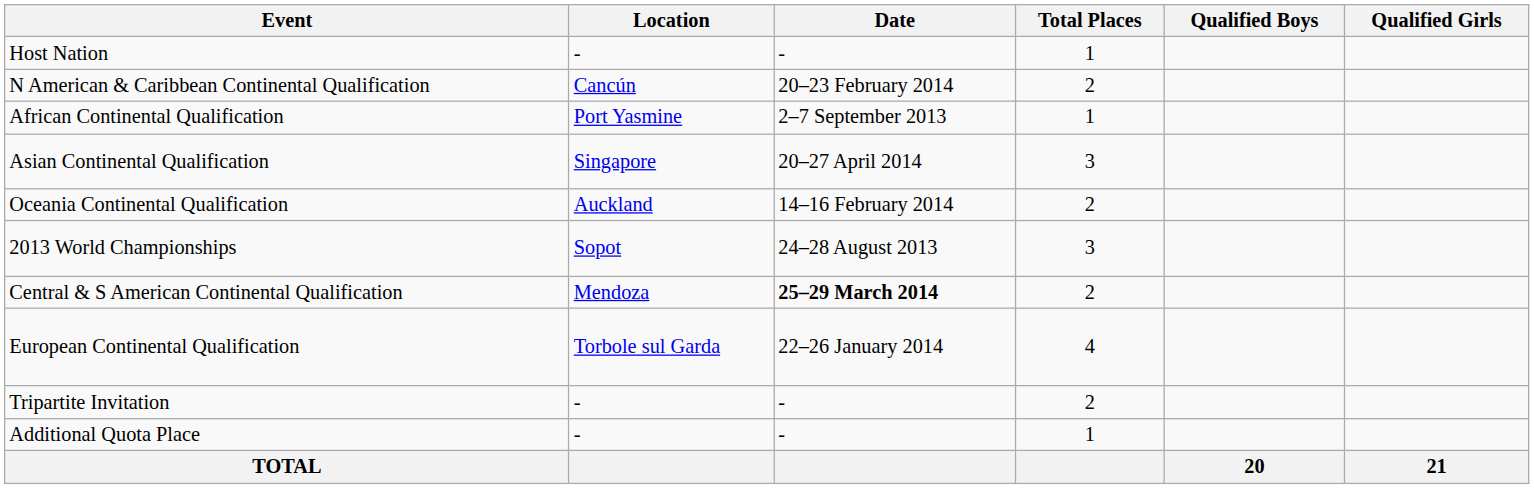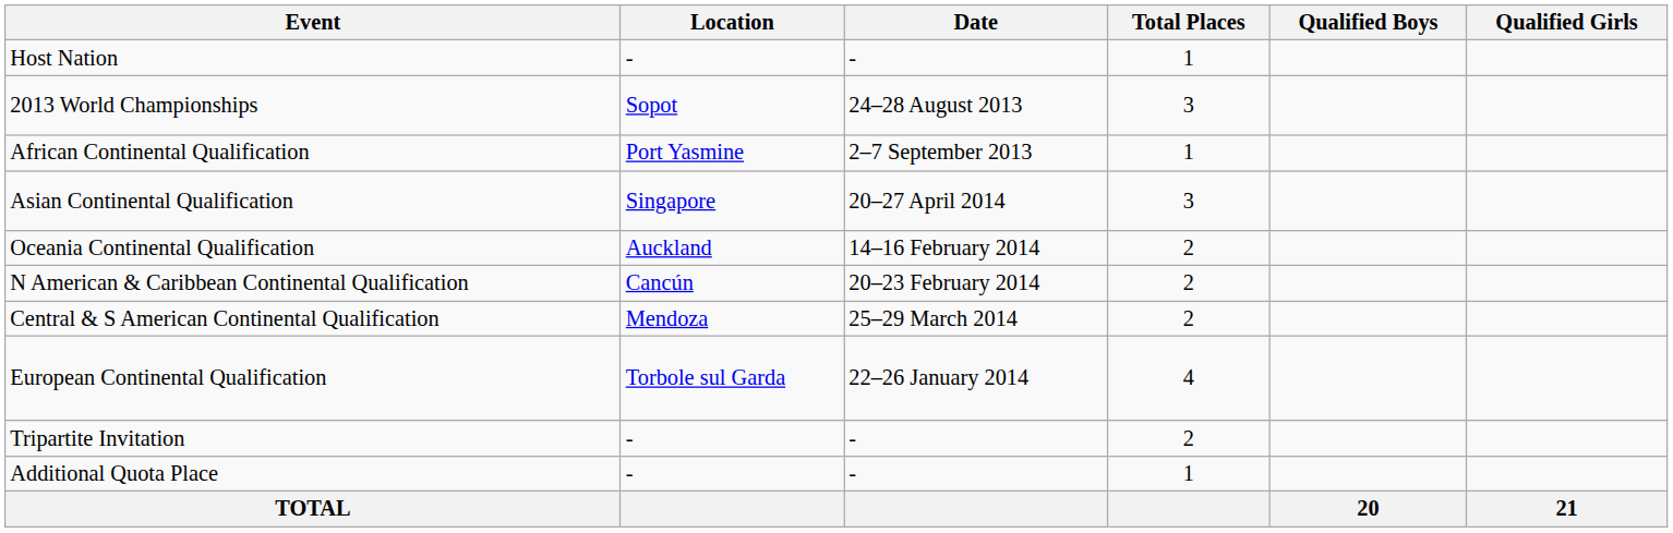 <table class="wikitable"  width=95%>
 <tr>
 <th>Event</th>
 <th>Location</th>
 <th>Date</th>
 <th>Total Places</th>
 <th>Qualified Boys</th>
 <th>Qualified Girls</th>
 </tr>
 <tr>
 <td>Host Nation</td>
 <td>-</td>
 <td>-</td>
 <td align="center">1</td>
 <td></td>
 <td></td>
 </tr>
 <tr>
-<td>N American & Caribbean Continental Qualification</td>
-<td> <a href='#'>Cancún</a></td>
-<td>20–23 February 2014</td>
-<td align="center">2</td>
-<td><br></td>
-<td><br></td>
+<td>2013 World Championships</td>
+<td> <a href='#'>Sopot</a></td>
+<td>24–28 August 2013</td>
+<td align="center">3</td>
+<td><br><br></td>
+<td><br><br></td>
 </tr>
 <tr>
 <td>African Continental Qualification</td>
 <td> <a href='#'>Port Yasmine</a></td>
 <td>2–7 September 2013</td>
 <td align="center">1</td>
 <td></td>
 <td></td>
 </tr>
 <tr>
 <td>Asian Continental Qualification</td>
 <td> <a href='#'>Singapore</a></td>
 <td>20–27 April 2014</td>
 <td align="center">3</td>
 <td><br><br></td>
 <td><br><br></td>
 </tr>
 <tr>
 <td>Oceania Continental Qualification</td>
 <td> <a href='#'>Auckland</a></td>
 <td>14–16 February 2014</td>
 <td align="center">2</td>
 <td><br></td>
 <td><br></td>
 </tr>
 <tr>
-<td>2013 World Championships</td>
-<td> <a href='#'>Sopot</a></td>
-<td>24–28 August 2013</td>
-<td align="center">3</td>
-<td><br><br></td>
-<td><br><br></td>
+<td>N American & Caribbean Continental Qualification</td>
+<td> <a href='#'>Cancún</a></td>
+<td>20–23 February 2014</td>
+<td align="center">2</td>
+<td><br></td>
+<td><br></td>
 </tr>
 <tr>
 <td>Central & S American Continental Qualification</td>
 <td> <a href='#'>Mendoza</a></td>
-<td><strong>25–29 March 2014</strong></td>
+<td>25–29 March 2014</td>
 <td align="center">2</td>
 <td><br></td>
 <td><br></td>
 </tr>
 <tr>
 <td>European Continental Qualification</td>
 <td> <a href='#'>Torbole sul Garda</a></td>
 <td>22–26 January 2014</td>
 <td align="center">4</td>
 <td><br><br><br></td>
 <td><br><br><br></td>
 </tr>
 <tr>
 <td>Tripartite Invitation</td>
 <td>-</td>
 <td>-</td>
 <td align="center">2</td>
 <td><br></td>
 <td><br></td>
 </tr>
 <tr>
 <td>Additional Quota Place</td>
 <td>-</td>
 <td>-</td>
 <td align="center">1</td>
 <td></td>
 <td></td>
 </tr>
 <tr>
 <th>TOTAL</th>
 <th></th>
 <th></th>
 <th></th>
 <th>20</th>
 <th>21</th>
 </tr>
 </table>
